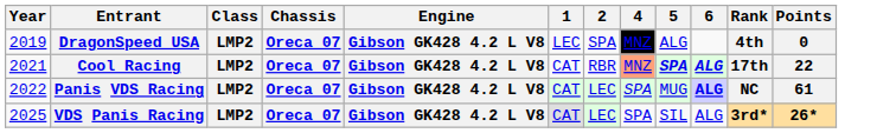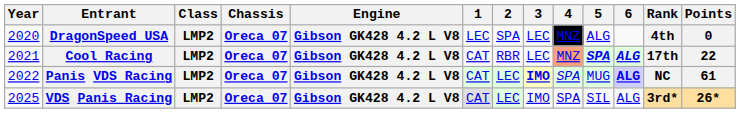 <table class="wikitable" style="text-align:center; font-size:85%">
 <tr>
 <th>Year</th>
 <th>Entrant</th>
 <th>Class</th>
 <th>Chassis</th>
 <th>Engine</th>
 <th>1</th>
 <th>2</th>
+<th>3</th>
 <th>4</th>
 <th>5</th>
 <th>6</th>
 <th>Rank</th>
 <th>Points</th>
 </tr>
 <tr>
-<td><a href='#'>2019</a></td>
+<td><a href='#'>2020</a></td>
 <th nowrap><a href='#'>DragonSpeed USA</a></th>
 <th>LMP2</th>
 <th nowrap><a href='#'>Oreca 07</a></th>
 <th nowrap><a href='#'>Gibson</a> GK428 4.2 L V8</th>
 <td><a href='#'>LEC</a></td>
 <td><a href='#'>SPA</a></td>
+<td><a href='#'>LEC</a></td>
 <td style="background:#000000; color:white"><a href='#'><span>MNZ</span></a><br></td>
 <td><a href='#'>ALG</a></td>
 <td></td>
 <th>4th</th>
 <th>0</th>
 </tr>
 <tr>
 <td><a href='#'>2021</a></td>
 <th nowrap><a href='#'>Cool Racing</a></th>
 <th>LMP2</th>
 <th nowrap><a href='#'>Oreca 07</a></th>
 <th nowrap><a href='#'>Gibson</a> GK428 4.2 L V8</th>
 <td><a href='#'>CAT</a></td>
 <td><a href='#'>RBR</a></td>
+<td><a href='#'>LEC</a></td>
 <td style="background: lightsalmon;"><a href='#'>MNZ</a></td>
 <td style="background:#DFFFDF;"><strong><em><a href='#'>SPA</a></em></strong><br></td>
 <td style="background:#DFFFDF;"><strong><em><a href='#'>ALG</a></em></strong><br></td>
 <th>17th</th>
 <th>22</th>
 </tr>
 <tr>
 <td><a href='#'>2022</a></td>
 <th nowrap><a href='#'>Panis</a> <a href='#'>VDS Racing</a></th>
 <th>LMP2</th>
 <th nowrap><a href='#'>Oreca 07</a></th>
 <th nowrap><a href='#'>Gibson</a> GK428 4.2 L V8</th>
 <td style="background:#DFFFDF;"><a href='#'>CAT</a><br></td>
 <td style="background:#DFFFDF;"><a href='#'>LEC</a><br></td>
+<td style="background:#FFFFBF;"><strong><a href='#'>IMO</a></strong><br></td>
 <td style="background:#DFFFDF;"><em><a href='#'>SPA</a></em><br></td>
 <td style="background:#DFFFDF;"><a href='#'>MUG</a><br></td>
 <td style="background:#CFCFFF;"><strong><a href='#'>ALG</a></strong><br></td>
 <th>NC</th>
 <th>61</th>
 </tr>
 <tr>
 <td><a href='#'>2025</a></td>
 <th><a href='#'>VDS</a> <a href='#'>Panis Racing</a></th>
 <th>LMP2</th>
 <th><a href='#'>Oreca 07</a></th>
 <th><a href='#'>Gibson</a> GK428 4.2 L V8</th>
 <td style="background:#DFDFDF;"><a href='#'>CAT</a><br></td>
 <td style="background:#DFFFDF;"><a href='#'>LEC</a><br></td>
+<td style="background:#;"><a href='#'>IMO</a><br></td>
 <td style="background:#;"><a href='#'>SPA</a><br></td>
 <td style="background:#;"><a href='#'>SIL</a><br></td>
 <td style="background:#;"><a href='#'>ALG</a><br></td>
 <th style="background:#FFDF9F;">3rd*</th>
 <th style="background:#FFDF9F;">26*</th>
 </tr>
 </table>
